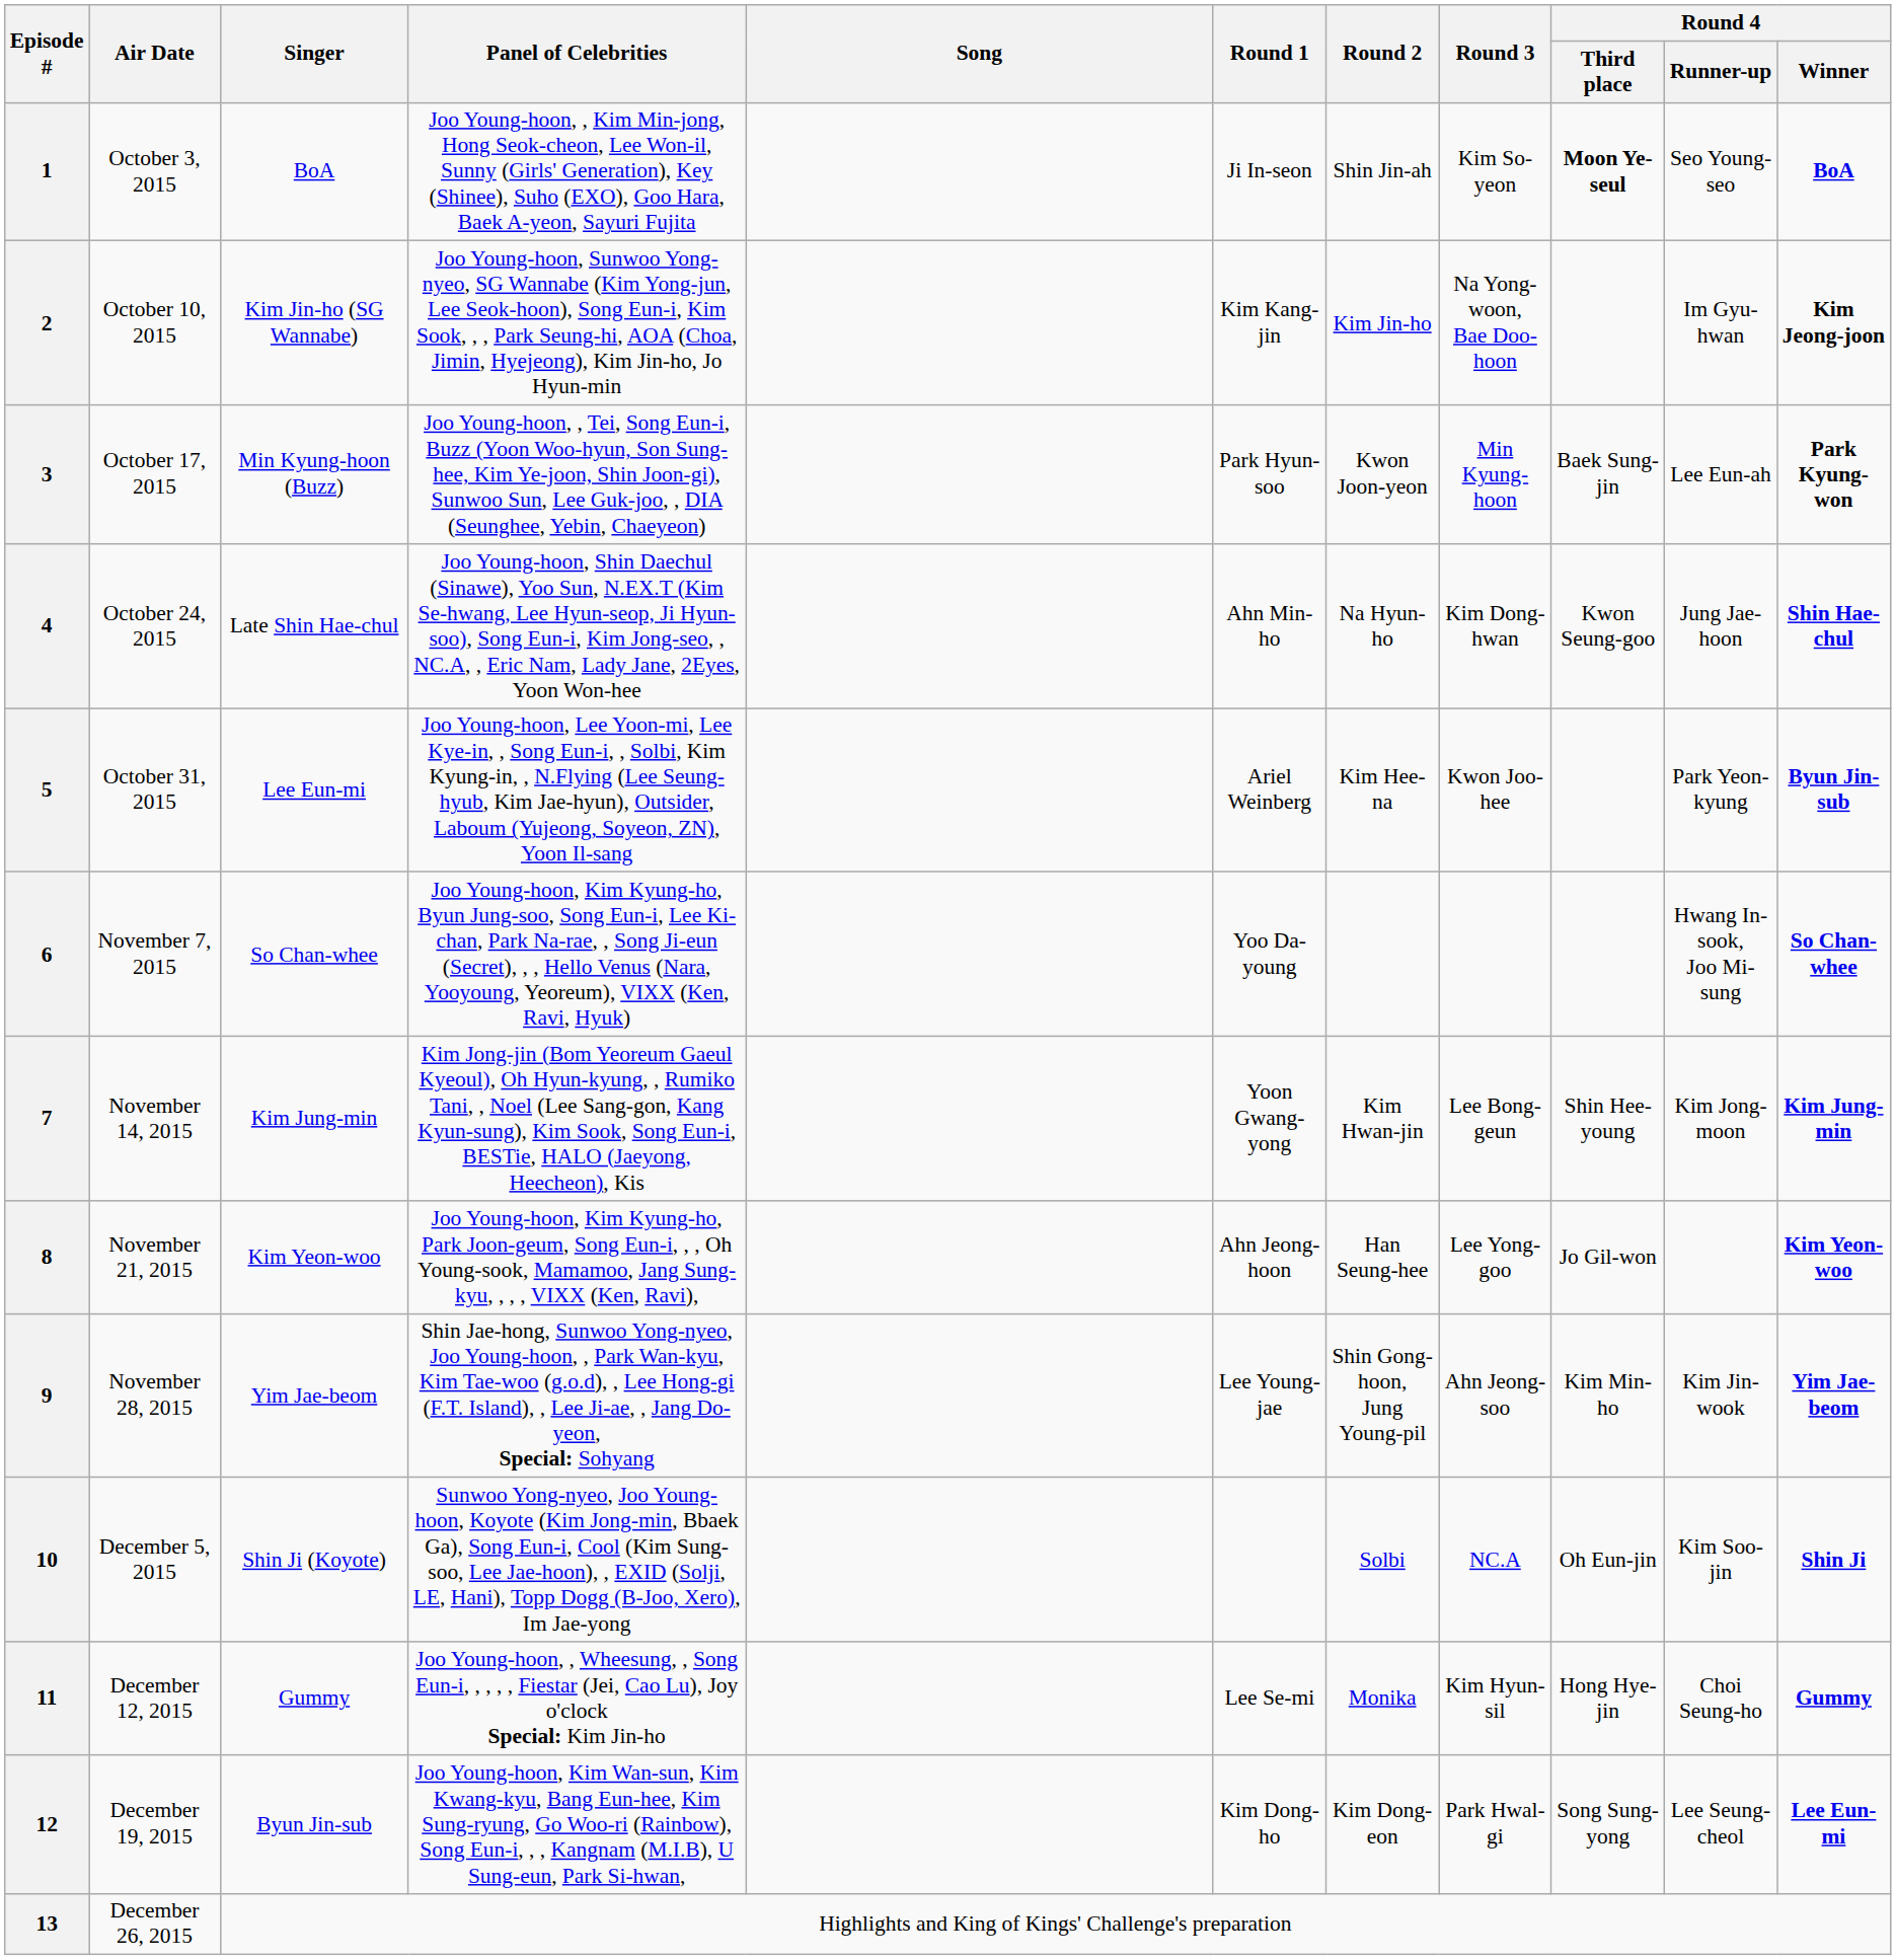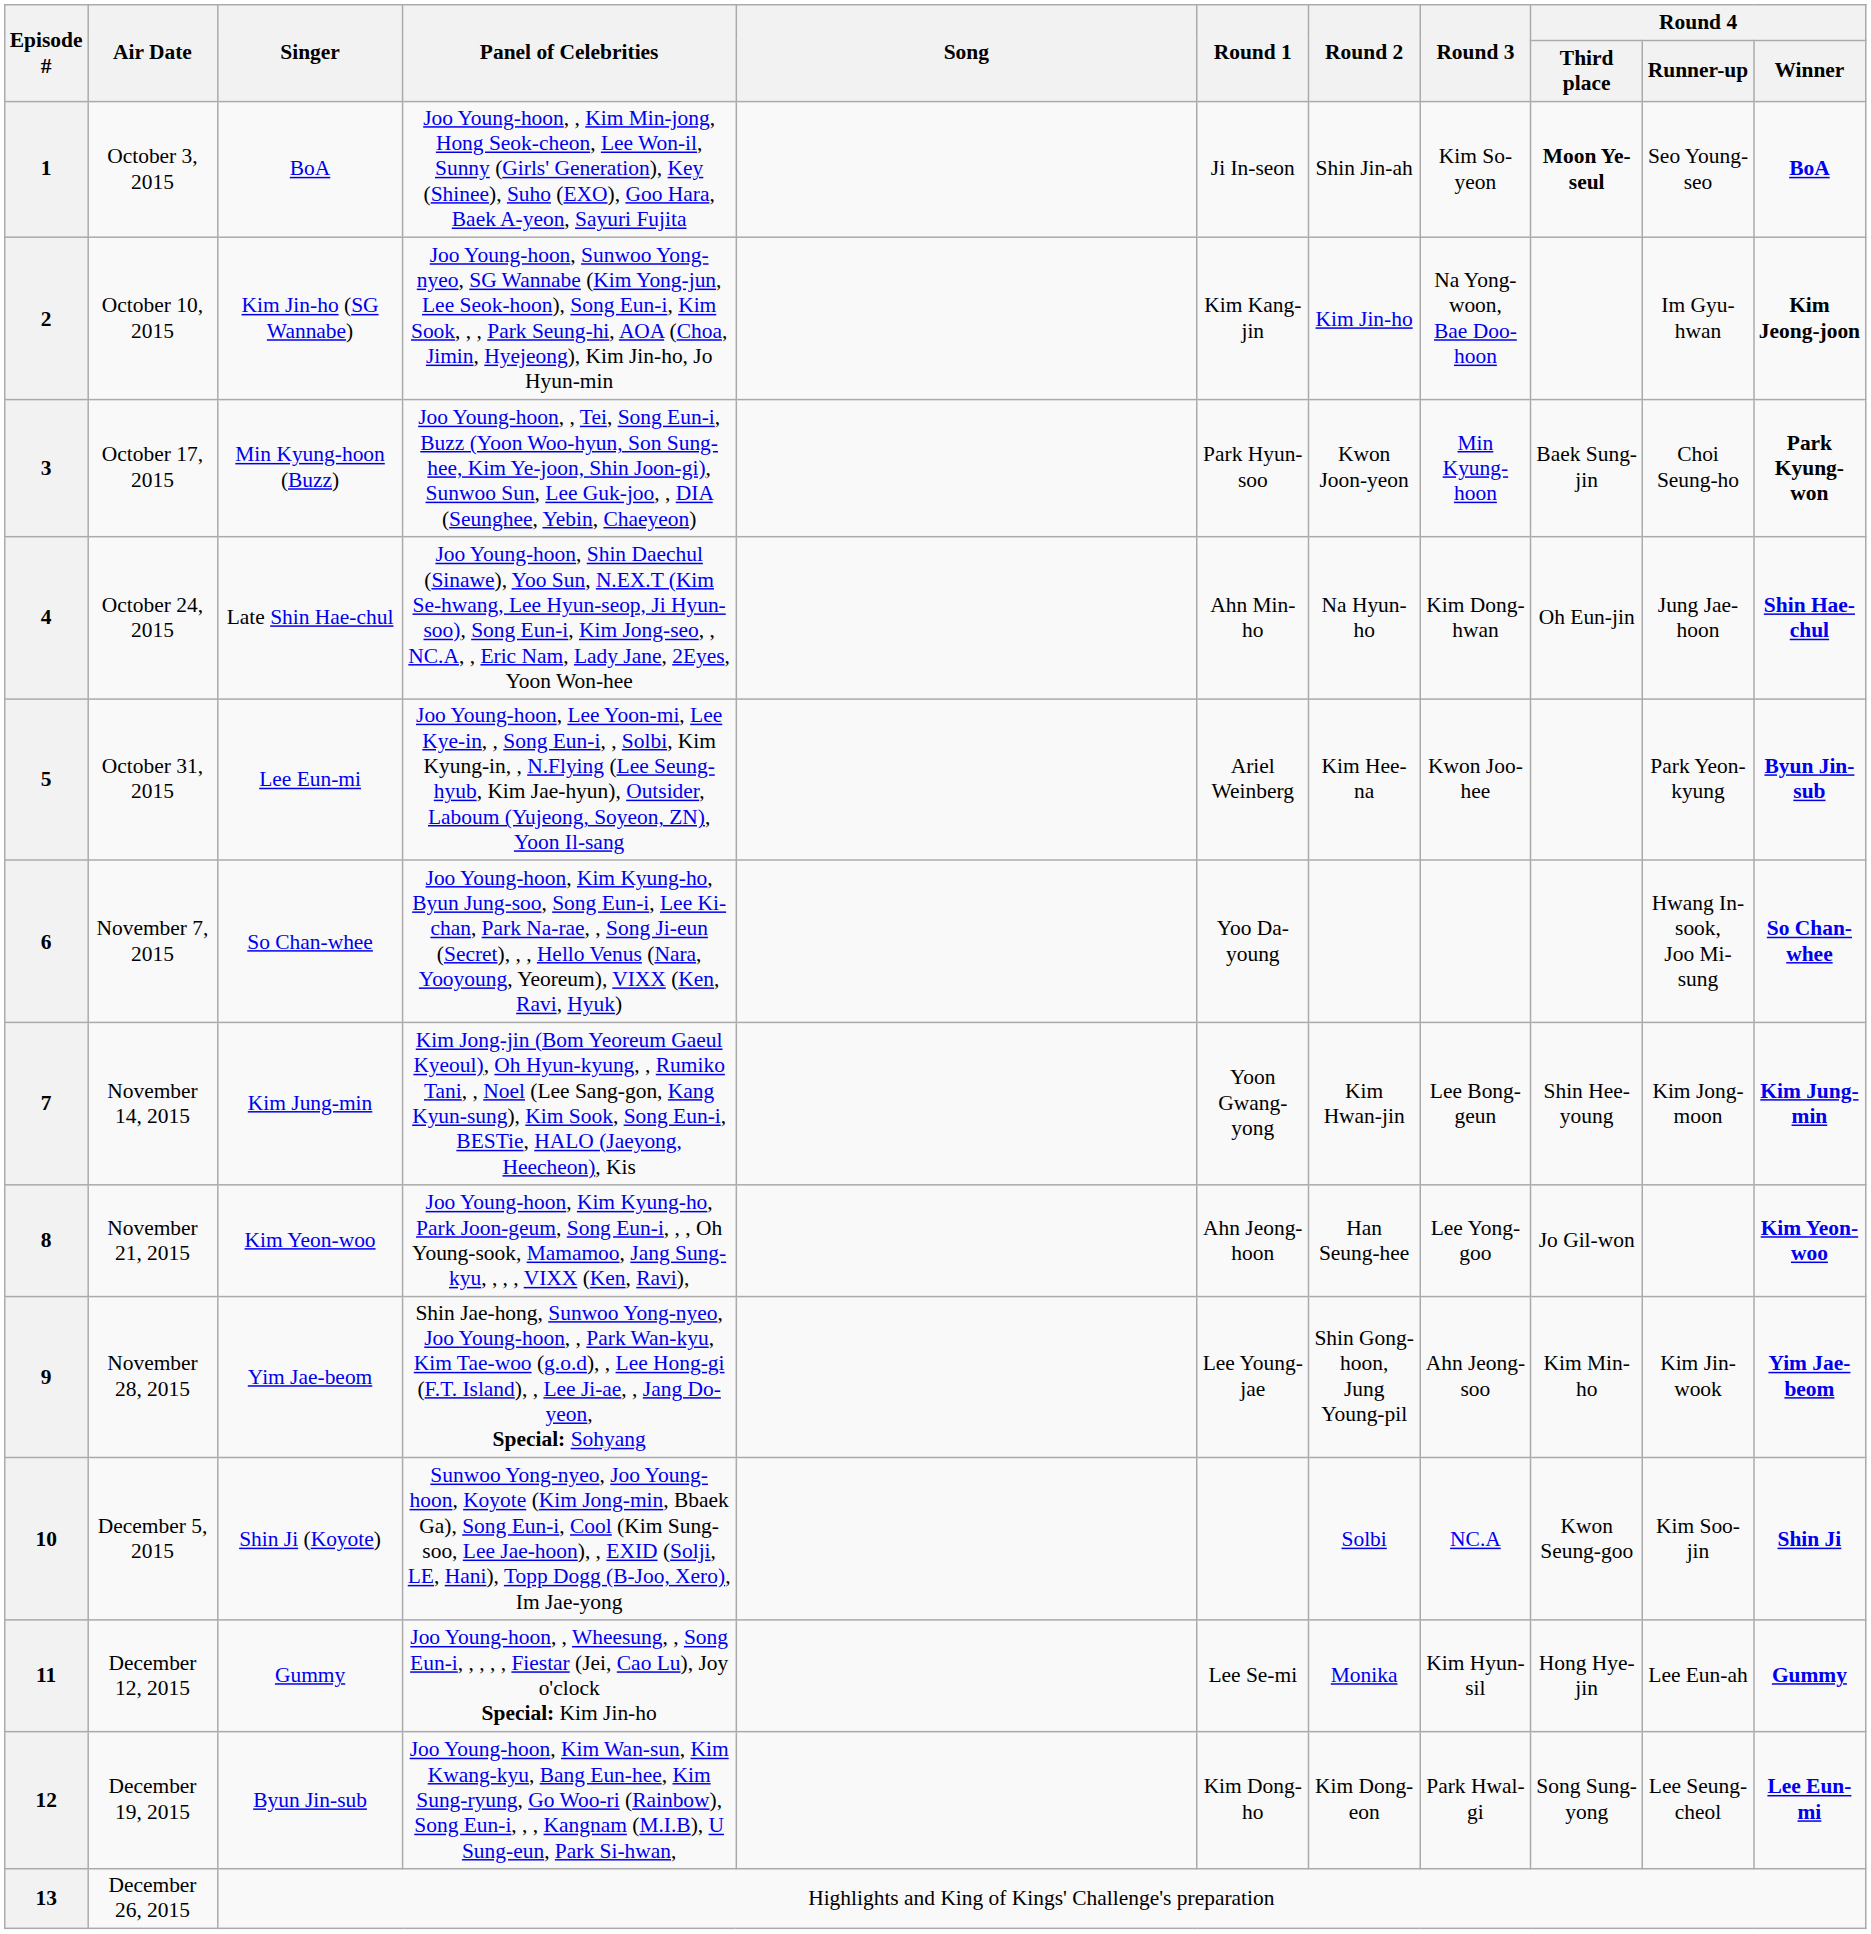 <table class="wikitable" style="text-align:center; font-size:90%;">
 <tr>
 <th rowspan="2" width="4%">Episode #</th>
 <th rowspan="2" width="7%">Air Date</th>
 <th rowspan="2" width="10%">Singer</th>
 <th rowspan="2" width="18%">Panel of Celebrities</th>
 <th rowspan="2" width="25%">Song</th>
 <th rowspan="2" width="6%">Round 1</th>
 <th rowspan="2" width="6%">Round 2</th>
 <th rowspan="2" width="6%">Round 3</th>
 <th colspan="3" width="18%">Round 4</th>
 </tr>
 <tr>
 <th width="6%">Third place</th>
 <th width="6%">Runner-up</th>
 <th width="6%">Winner</th>
 </tr>
 <tr>
 <th>1</th>
 <td>October 3, 2015</td>
 <td><a href='#'>BoA</a></td>
 <td><a href='#'>Joo Young-hoon</a>, , <a href='#'>Kim Min-jong</a>, <a href='#'>Hong Seok-cheon</a>, <a href='#'>Lee Won-il</a>, <a href='#'>Sunny</a> (<a href='#'>Girls' Generation</a>), <a href='#'>Key</a> (<a href='#'>Shinee</a>), <a href='#'>Suho</a> (<a href='#'>EXO</a>), <a href='#'>Goo Hara</a>, <a href='#'>Baek A-yeon</a>, <a href='#'>Sayuri Fujita</a></td>
 <td></td>
 <td>Ji In-seon</td>
 <td>Shin Jin-ah</td>
 <td>Kim So-yeon</td>
 <td><strong>Moon Ye-seul</strong></td>
 <td>Seo Young-seo</td>
 <td><strong><a href='#'>BoA</a></strong></td>
 </tr>
 <tr>
 <th>2</th>
 <td>October 10, 2015</td>
 <td><a href='#'>Kim Jin-ho</a> (<a href='#'>SG Wannabe</a>)</td>
 <td><a href='#'>Joo Young-hoon</a>, <a href='#'>Sunwoo Yong-nyeo</a>, <a href='#'>SG Wannabe</a> (<a href='#'>Kim Yong-jun</a>, <a href='#'>Lee Seok-hoon</a>), <a href='#'>Song Eun-i</a>, <a href='#'>Kim Sook</a>, , , <a href='#'>Park Seung-hi</a>, <a href='#'>AOA</a> (<a href='#'>Choa</a>, <a href='#'>Jimin</a>, <a href='#'>Hyejeong</a>), Kim Jin-ho, Jo Hyun-min</td>
 <td></td>
 <td>Kim Kang-jin</td>
 <td><a href='#'>Kim Jin-ho</a> </td>
 <td>Na Yong-woon,<br><a href='#'>Bae Doo-hoon</a></td>
 <td></td>
 <td>Im Gyu-hwan</td>
 <td><strong>Kim Jeong-joon</strong></td>
 </tr>
 <tr>
 <th>3</th>
 <td>October 17, 2015</td>
 <td><a href='#'>Min Kyung-hoon</a> (<a href='#'>Buzz</a>)</td>
 <td><a href='#'>Joo Young-hoon</a>, , <a href='#'>Tei</a>, <a href='#'>Song Eun-i</a>, <a href='#'>Buzz (Yoon Woo-hyun, Son Sung-hee, Kim Ye-joon, Shin Joon-gi)</a>, <a href='#'>Sunwoo Sun</a>, <a href='#'>Lee Guk-joo</a>, , <a href='#'>DIA</a> (<a href='#'>Seunghee</a>, <a href='#'>Yebin</a>, <a href='#'>Chaeyeon</a>)</td>
 <td></td>
 <td>Park Hyun-soo</td>
 <td>Kwon Joon-yeon</td>
 <td><a href='#'>Min Kyung-hoon</a></td>
 <td>Baek Sung-jin</td>
-<td>Lee Eun-ah</td>
+<td>Choi Seung-ho</td>
 <td><strong>Park Kyung-won</strong></td>
 </tr>
 <tr>
 <th>4</th>
 <td>October 24, 2015</td>
 <td>Late <a href='#'>Shin Hae-chul</a></td>
 <td><a href='#'>Joo Young-hoon</a>, <a href='#'>Shin Daechul</a> (<a href='#'>Sinawe</a>), <a href='#'>Yoo Sun</a>, <a href='#'>N.EX.T (Kim Se-hwang, Lee Hyun-seop, Ji Hyun-soo)</a>, <a href='#'>Song Eun-i</a>, <a href='#'>Kim Jong-seo</a>, , <a href='#'>NC.A</a>, , <a href='#'>Eric Nam</a>, <a href='#'>Lady Jane</a>, <a href='#'>2Eyes</a>, Yoon Won-hee</td>
 <td></td>
 <td>Ahn Min-ho</td>
 <td>Na Hyun-ho</td>
 <td>Kim Dong-hwan</td>
-<td>Kwon Seung-goo</td>
+<td>Oh Eun-jin</td>
 <td>Jung Jae-hoon</td>
 <td><strong><a href='#'>Shin Hae-chul</a></strong></td>
 </tr>
 <tr>
 <th>5</th>
 <td>October 31, 2015</td>
 <td><a href='#'>Lee Eun-mi</a></td>
 <td><a href='#'>Joo Young-hoon</a>, <a href='#'>Lee Yoon-mi</a>, <a href='#'>Lee Kye-in</a>, , <a href='#'>Song Eun-i</a>, , <a href='#'>Solbi</a>, Kim Kyung-in, , <a href='#'>N.Flying</a> (<a href='#'>Lee Seung-hyub</a>, Kim Jae-hyun), <a href='#'>Outsider</a>, <a href='#'>Laboum (Yujeong, Soyeon, ZN)</a>, <a href='#'>Yoon Il-sang</a></td>
 <td></td>
 <td> Ariel Weinberg</td>
 <td>Kim Hee-na</td>
 <td>Kwon Joo-hee</td>
 <td></td>
 <td>Park Yeon-kyung</td>
 <td><strong><a href='#'>Byun Jin-sub</a></strong></td>
 </tr>
 <tr>
 <th>6</th>
 <td>November 7, 2015</td>
 <td><a href='#'>So Chan-whee</a></td>
 <td><a href='#'>Joo Young-hoon</a>, <a href='#'>Kim Kyung-ho</a>, <a href='#'>Byun Jung-soo</a>, <a href='#'>Song Eun-i</a>, <a href='#'>Lee Ki-chan</a>, <a href='#'>Park Na-rae</a>, , <a href='#'>Song Ji-eun</a> (<a href='#'>Secret</a>), , , <a href='#'>Hello Venus</a> (<a href='#'>Nara</a>, <a href='#'>Yooyoung</a>, Yeoreum), <a href='#'>VIXX</a> (<a href='#'>Ken</a>, <a href='#'>Ravi</a>, <a href='#'>Hyuk</a>)</td>
 <td></td>
 <td>Yoo Da-young</td>
 <td> </td>
 <td></td>
 <td></td>
 <td>Hwang In-sook,<br>Joo Mi-sung</td>
 <td><strong><a href='#'>So Chan-whee</a></strong></td>
 </tr>
 <tr>
 <th>7</th>
 <td>November 14, 2015</td>
 <td><a href='#'>Kim Jung-min</a></td>
 <td><a href='#'>Kim Jong-jin (Bom Yeoreum Gaeul Kyeoul)</a>, <a href='#'>Oh Hyun-kyung</a>, , <a href='#'>Rumiko Tani</a>, , <a href='#'>Noel</a> (Lee Sang-gon, <a href='#'>Kang Kyun-sung</a>), <a href='#'>Kim Sook</a>, <a href='#'>Song Eun-i</a>, <a href='#'>BESTie</a>, <a href='#'>HALO (Jaeyong, Heecheon)</a>, Kis</td>
 <td></td>
 <td>Yoon Gwang-yong</td>
 <td>Kim Hwan-jin</td>
 <td>Lee Bong-geun</td>
 <td>Shin Hee-young</td>
 <td>Kim Jong-moon</td>
 <td><strong><a href='#'>Kim Jung-min</a></strong></td>
 </tr>
 <tr>
 <th>8</th>
 <td>November 21, 2015</td>
 <td><a href='#'>Kim Yeon-woo</a></td>
 <td><a href='#'>Joo Young-hoon</a>, <a href='#'>Kim Kyung-ho</a>, <a href='#'>Park Joon-geum</a>, <a href='#'>Song Eun-i</a>, , , Oh Young-sook, <a href='#'>Mamamoo</a>, <a href='#'>Jang Sung-kyu</a>, , , , <a href='#'>VIXX</a> (<a href='#'>Ken</a>, <a href='#'>Ravi</a>), </td>
 <td></td>
 <td>Ahn Jeong-hoon</td>
 <td>Han Seung-hee</td>
 <td>Lee Yong-goo</td>
 <td>Jo Gil-won</td>
 <td></td>
 <td><strong><a href='#'>Kim Yeon-woo</a></strong></td>
 </tr>
 <tr>
 <th>9</th>
 <td>November 28, 2015</td>
 <td><a href='#'>Yim Jae-beom</a></td>
 <td>Shin Jae-hong, <a href='#'>Sunwoo Yong-nyeo</a>, <a href='#'>Joo Young-hoon</a>, , <a href='#'>Park Wan-kyu</a>, <a href='#'>Kim Tae-woo</a> (<a href='#'>g.o.d</a>), , <a href='#'>Lee Hong-gi</a> (<a href='#'>F.T. Island</a>), , <a href='#'>Lee Ji-ae</a>, , <a href='#'>Jang Do-yeon</a>, <br><strong>Special:</strong> <a href='#'>Sohyang</a></td>
 <td></td>
 <td>Lee Young-jae</td>
 <td>Shin Gong-hoon,<br>Jung Young-pil</td>
 <td>Ahn Jeong-soo</td>
 <td>Kim Min-ho</td>
 <td>Kim Jin-wook</td>
 <td><strong><a href='#'>Yim Jae-beom</a></strong></td>
 </tr>
 <tr>
 <th>10</th>
 <td>December 5, 2015</td>
 <td><a href='#'>Shin Ji</a> (<a href='#'>Koyote</a>)</td>
 <td><a href='#'>Sunwoo Yong-nyeo</a>, <a href='#'>Joo Young-hoon</a>, <a href='#'>Koyote</a> (<a href='#'>Kim Jong-min</a>, Bbaek Ga), <a href='#'>Song Eun-i</a>, <a href='#'>Cool</a> (Kim Sung-soo, <a href='#'>Lee Jae-hoon</a>), , <a href='#'>EXID</a> (<a href='#'>Solji</a>, <a href='#'>LE</a>, <a href='#'>Hani</a>), <a href='#'>Topp Dogg (B-Joo, Xero)</a>, Im Jae-yong</td>
 <td></td>
 <td></td>
 <td><a href='#'>Solbi</a></td>
 <td><a href='#'>NC.A</a></td>
-<td>Oh Eun-jin</td>
+<td>Kwon Seung-goo</td>
 <td>Kim Soo-jin</td>
 <td><strong><a href='#'>Shin Ji</a></strong></td>
 </tr>
 <tr>
 <th>11</th>
 <td>December 12, 2015</td>
 <td><a href='#'>Gummy</a></td>
 <td><a href='#'>Joo Young-hoon</a>, , <a href='#'>Wheesung</a>, , <a href='#'>Song Eun-i</a>, , , , , <a href='#'>Fiestar</a> (Jei, <a href='#'>Cao Lu</a>), Joy o'clock<br><strong>Special:</strong> Kim Jin-ho</td>
 <td></td>
 <td>Lee Se-mi</td>
 <td><a href='#'>Monika</a></td>
 <td>Kim Hyun-sil</td>
 <td>Hong Hye-jin</td>
-<td>Choi Seung-ho</td>
+<td>Lee Eun-ah</td>
 <td><strong><a href='#'>Gummy</a></strong></td>
 </tr>
 <tr>
 <th>12</th>
 <td>December 19, 2015</td>
 <td><a href='#'>Byun Jin-sub</a></td>
 <td><a href='#'>Joo Young-hoon</a>, <a href='#'>Kim Wan-sun</a>, <a href='#'>Kim Kwang-kyu</a>, <a href='#'>Bang Eun-hee</a>, <a href='#'>Kim Sung-ryung</a>, <a href='#'>Go Woo-ri</a> (<a href='#'>Rainbow</a>), <a href='#'>Song Eun-i</a>, , , <a href='#'>Kangnam</a> (<a href='#'>M.I.B</a>), <a href='#'>U Sung-eun</a>, <a href='#'>Park Si-hwan</a>, </td>
 <td></td>
 <td>Kim Dong-ho</td>
 <td>Kim Dong-eon</td>
 <td>Park Hwal-gi</td>
 <td>Song Sung-yong</td>
 <td>Lee Seung-cheol</td>
 <td><strong><a href='#'>Lee Eun-mi</a></strong></td>
 </tr>
 <tr>
 <th>13</th>
 <td>December 26, 2015</td>
 <td colspan="9">Highlights and King of Kings' Challenge's preparation</td>
 </tr>
 </table>
